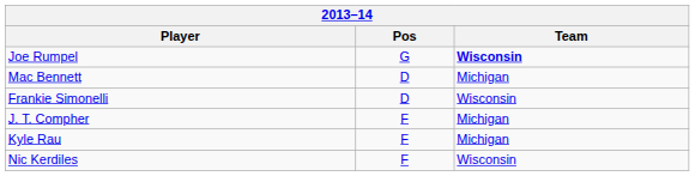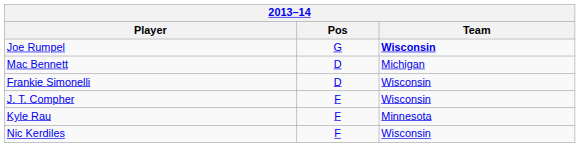 <table class="wikitable" width=95%>
 <tr>
 <th colspan=3><a href='#'>2013–14</a></th>
 </tr>
 <tr>
 <th>Player</th>
 <th>Pos</th>
 <th>Team</th>
 </tr>
 <tr>
 <td><a href='#'>Joe Rumpel</a></td>
 <td style="text-align:center;"><a href='#'>G</a></td>
 <td><strong><a href='#'>Wisconsin</a></strong></td>
 </tr>
 <tr>
 <td><a href='#'>Mac Bennett</a></td>
 <td style="text-align:center;"><a href='#'>D</a></td>
 <td><a href='#'>Michigan</a></td>
 </tr>
 <tr>
 <td><a href='#'>Frankie Simonelli</a></td>
 <td style="text-align:center;"><a href='#'>D</a></td>
 <td><a href='#'>Wisconsin</a></td>
 </tr>
 <tr>
 <td><a href='#'>J. T. Compher</a></td>
 <td style="text-align:center;"><a href='#'>F</a></td>
-<td><a href='#'>Michigan</a></td>
+<td><a href='#'>Wisconsin</a></td>
 </tr>
 <tr>
 <td><a href='#'>Kyle Rau</a></td>
 <td style="text-align:center;"><a href='#'>F</a></td>
-<td><a href='#'>Michigan</a></td>
+<td><a href='#'>Minnesota</a></td>
 </tr>
 <tr>
 <td><a href='#'>Nic Kerdiles</a></td>
 <td style="text-align:center;"><a href='#'>F</a></td>
 <td><a href='#'>Wisconsin</a></td>
 </tr>
 </table>
